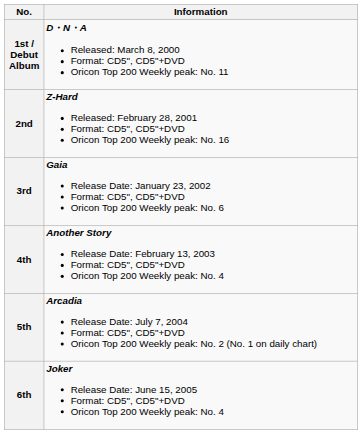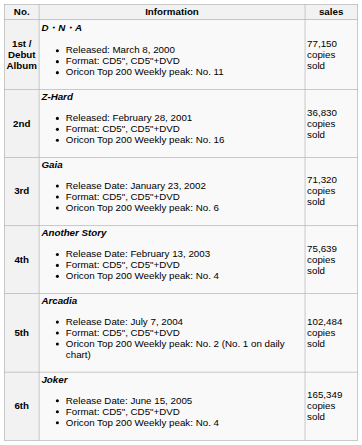 <table class="wikitable" width="580px">
 <tr>
 <th align="left">No.</th>
 <th align="left">Information</th>
+<th align="left">sales</th>
 </tr>
 <tr>
 <th align="left">1st /<br>Debut<br>Album</th>
 <td align="left"><strong><em>D・N・A</em></strong><br><ul><li>Released: March 8, 2000</li><li>Format: CD5", CD5"+DVD</li><li>Oricon Top 200 Weekly peak: No. 11</li></ul></td>
+<td align="left">77,150<br>copies sold</td>
 </tr>
 <tr>
 <th align="left">2nd</th>
 <td align="left"><strong><em>Z-Hard</em></strong><br><ul><li>Released: February 28, 2001</li><li>Format: CD5", CD5"+DVD</li><li>Oricon Top 200 Weekly peak: No. 16</li></ul></td>
+<td align="left">36,830<br>copies sold</td>
 </tr>
 <tr>
 <th align="left">3rd</th>
 <td align="left"><strong><em>Gaia</em></strong><br><ul><li>Release Date: January 23, 2002</li><li>Format: CD5", CD5"+DVD</li><li>Oricon Top 200 Weekly peak: No. 6</li></ul></td>
+<td align="left">71,320<br>copies sold</td>
 </tr>
 <tr>
 <th align="left">4th</th>
 <td align="left"><strong><em>Another Story</em></strong><br><ul><li>Release Date: February 13, 2003</li><li>Format: CD5", CD5"+DVD</li><li>Oricon Top 200 Weekly peak: No. 4</li></ul></td>
+<td align="left">75,639<br>copies sold</td>
 </tr>
 <tr>
 <th align="left">5th</th>
 <td align="left"><strong><em>Arcadia</em></strong><br><ul><li>Release Date: July 7, 2004</li><li>Format: CD5", CD5"+DVD</li><li>Oricon Top 200 Weekly peak: No. 2 (No. 1 on daily chart)</li></ul></td>
+<td align="left">102,484<br>copies sold</td>
 </tr>
 <tr>
 <th align="left">6th</th>
 <td align="left"><strong><em>Joker</em></strong><br><ul><li>Release Date: June 15, 2005</li><li>Format: CD5", CD5"+DVD</li><li>Oricon Top 200 Weekly peak: No. 4</li></ul></td>
+<td align="left">165,349<br>copies sold</td>
 </tr>
 </table>
